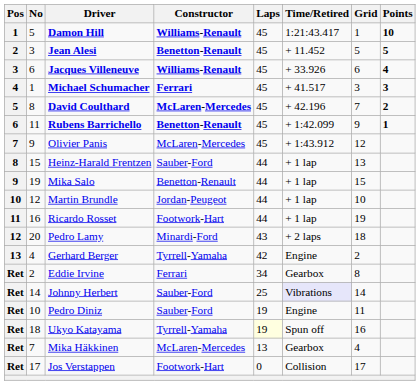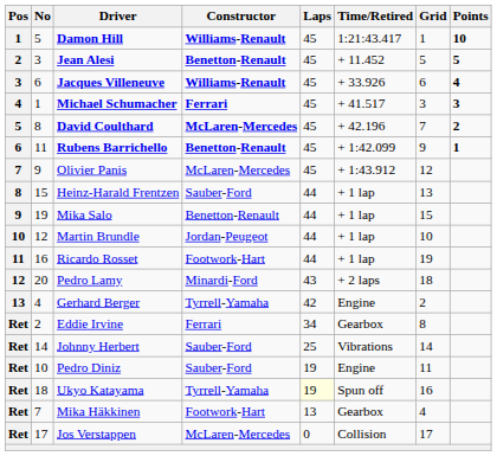 <table class="wikitable" style="font-size: 95%;">
 <tr>
 <th>Pos</th>
 <th>No</th>
 <th>Driver</th>
 <th>Constructor</th>
 <th>Laps</th>
 <th>Time/Retired</th>
 <th>Grid</th>
 <th>Points</th>
 </tr>
 <tr>
 <th>1</th>
 <td>5</td>
 <td> <strong><a href='#'>Damon Hill</a></strong></td>
 <td><strong><a href='#'>Williams</a>-<a href='#'>Renault</a></strong></td>
 <td>45</td>
 <td>1:21:43.417</td>
 <td>1</td>
 <td><strong>10</strong></td>
 </tr>
 <tr>
 <th>2</th>
 <td>3</td>
 <td> <strong><a href='#'>Jean Alesi</a></strong></td>
 <td><strong><a href='#'>Benetton</a>-<a href='#'>Renault</a></strong></td>
 <td>45</td>
 <td>+ 11.452</td>
 <td>5</td>
 <td><strong>5</strong></td>
 </tr>
 <tr>
 <th>3</th>
 <td>6</td>
 <td> <strong><a href='#'>Jacques Villeneuve</a></strong></td>
 <td><strong><a href='#'>Williams</a>-<a href='#'>Renault</a></strong></td>
 <td>45</td>
 <td>+ 33.926</td>
 <td>6</td>
 <td><strong>4</strong></td>
 </tr>
 <tr>
 <th>4</th>
 <td>1</td>
 <td> <strong><a href='#'>Michael Schumacher</a></strong></td>
 <td><strong><a href='#'>Ferrari</a></strong></td>
 <td>45</td>
 <td>+ 41.517</td>
 <td>3</td>
 <td><strong>3</strong></td>
 </tr>
 <tr>
 <th>5</th>
 <td>8</td>
 <td> <strong><a href='#'>David Coulthard</a></strong></td>
 <td><strong><a href='#'>McLaren</a>-<a href='#'>Mercedes</a></strong></td>
 <td>45</td>
 <td>+ 42.196</td>
 <td>7</td>
 <td><strong>2</strong></td>
 </tr>
 <tr>
 <th>6</th>
 <td>11</td>
 <td> <strong><a href='#'>Rubens Barrichello</a></strong></td>
 <td><strong><a href='#'>Benetton</a>-<a href='#'>Renault</a></strong></td>
 <td>45</td>
 <td>+ 1:42.099</td>
 <td>9</td>
 <td><strong>1</strong></td>
 </tr>
 <tr>
 <th>7</th>
 <td>9</td>
 <td> <a href='#'>Olivier Panis</a></td>
 <td><a href='#'>McLaren</a>-<a href='#'>Mercedes</a></td>
 <td>45</td>
 <td>+ 1:43.912</td>
 <td>12</td>
 <td> </td>
 </tr>
 <tr>
 <th>8</th>
 <td>15</td>
 <td> <a href='#'>Heinz-Harald Frentzen</a></td>
 <td><a href='#'>Sauber</a>-<a href='#'>Ford</a></td>
 <td>44</td>
 <td>+ 1 lap</td>
 <td>13</td>
 <td> </td>
 </tr>
 <tr>
 <th>9</th>
 <td>19</td>
 <td> <a href='#'>Mika Salo</a></td>
 <td><a href='#'>Benetton</a>-<a href='#'>Renault</a></td>
 <td>44</td>
 <td>+ 1 lap</td>
 <td>15</td>
 <td> </td>
 </tr>
 <tr>
 <th>10</th>
 <td>12</td>
 <td> <a href='#'>Martin Brundle</a></td>
 <td><a href='#'>Jordan</a>-<a href='#'>Peugeot</a></td>
 <td>44</td>
 <td>+ 1 lap</td>
 <td>10</td>
 <td> </td>
 </tr>
 <tr>
 <th>11</th>
 <td>16</td>
 <td> <a href='#'>Ricardo Rosset</a></td>
 <td><a href='#'>Footwork</a>-<a href='#'>Hart</a></td>
 <td>44</td>
 <td>+ 1 lap</td>
 <td>19</td>
 <td> </td>
 </tr>
 <tr>
 <th>12</th>
 <td>20</td>
 <td> <a href='#'>Pedro Lamy</a></td>
 <td><a href='#'>Minardi</a>-<a href='#'>Ford</a></td>
 <td>43</td>
 <td>+ 2 laps</td>
 <td>18</td>
 <td> </td>
 </tr>
 <tr>
 <th>13</th>
 <td>4</td>
 <td> <a href='#'>Gerhard Berger</a></td>
 <td><a href='#'>Tyrrell</a>-<a href='#'>Yamaha</a></td>
 <td>42</td>
 <td>Engine</td>
 <td>2</td>
 <td> </td>
 </tr>
 <tr>
 <th>Ret</th>
 <td>2</td>
 <td> <a href='#'>Eddie Irvine</a></td>
 <td><a href='#'>Ferrari</a></td>
 <td>34</td>
 <td>Gearbox</td>
 <td>8</td>
 <td> </td>
 </tr>
 <tr>
 <th>Ret</th>
 <td>14</td>
 <td> <a href='#'>Johnny Herbert</a></td>
 <td><a href='#'>Sauber</a>-<a href='#'>Ford</a></td>
 <td>25</td>
-<td style="background: lavender;">Vibrations</td>
+<td>Vibrations</td>
 <td>14</td>
 <td> </td>
 </tr>
 <tr>
 <th>Ret</th>
 <td>10</td>
 <td> <a href='#'>Pedro Diniz</a></td>
 <td><a href='#'>Sauber</a>-<a href='#'>Ford</a></td>
 <td>19</td>
 <td>Engine</td>
 <td>11</td>
 <td> </td>
 </tr>
 <tr>
 <th>Ret</th>
 <td>18</td>
 <td> <a href='#'>Ukyo Katayama</a></td>
 <td><a href='#'>Tyrrell</a>-<a href='#'>Yamaha</a></td>
 <td style="background: lightyellow;">19</td>
 <td>Spun off</td>
 <td>16</td>
 <td> </td>
 </tr>
 <tr>
 <th>Ret</th>
 <td>7</td>
 <td> <a href='#'>Mika Häkkinen</a></td>
-<td><a href='#'>McLaren</a>-<a href='#'>Mercedes</a></td>
+<td><a href='#'>Footwork</a>-<a href='#'>Hart</a></td>
 <td>13</td>
 <td>Gearbox</td>
 <td>4</td>
 <td> </td>
 </tr>
 <tr>
 <th>Ret</th>
 <td>17</td>
 <td> <a href='#'>Jos Verstappen</a></td>
-<td><a href='#'>Footwork</a>-<a href='#'>Hart</a></td>
+<td><a href='#'>McLaren</a>-<a href='#'>Mercedes</a></td>
 <td>0</td>
 <td>Collision</td>
 <td>17</td>
 <td> </td>
 </tr>
 <tr>
 <th colspan="8"></th>
 </tr>
 </table>
